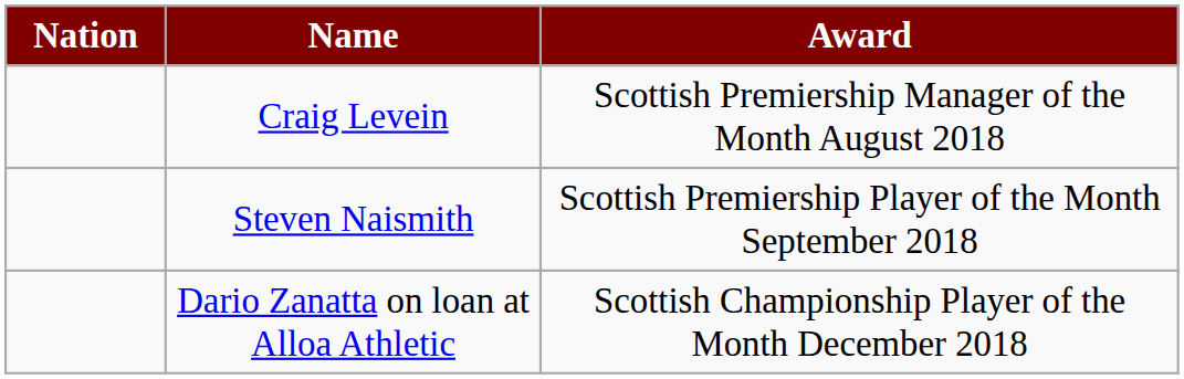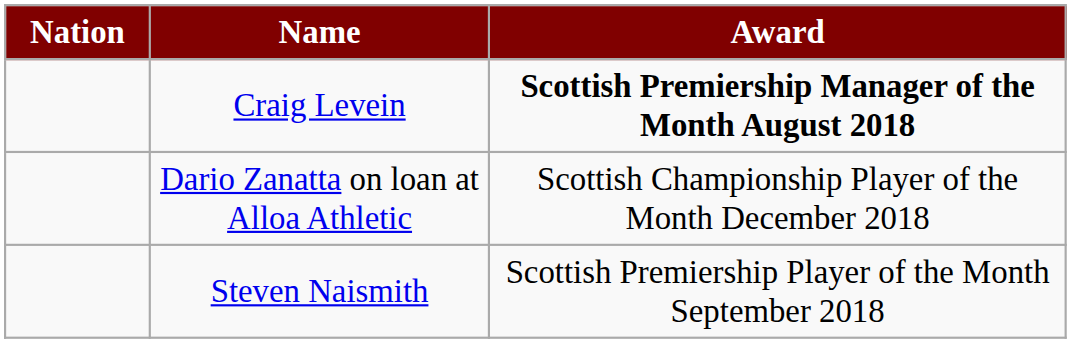 <table class="wikitable" style="font-size: 95%; text-align: center;">
 <tr>
 <th scope="col" style="background:maroon; color:white; width:60px;">Nation</th>
 <th scope="col" style="background:maroon; color:white; width:150px;">Name</th>
 <th scope="col" style="background:maroon; color:white; width:260px;">Award</th>
 </tr>
 <tr>
 <td></td>
 <td><a href='#'>Craig Levein</a></td>
-<td>Scottish Premiership Manager of the Month August 2018</td>
+<td><strong>Scottish Premiership Manager of the Month August 2018</strong></td>
+</tr>
+<tr>
+<td></td>
+<td><a href='#'>Dario Zanatta</a> on loan at <a href='#'>Alloa Athletic</a></td>
+<td>Scottish Championship Player of the Month December 2018</td>
 </tr>
 <tr>
 <td></td>
 <td><a href='#'>Steven Naismith</a></td>
 <td>Scottish Premiership Player of the Month September 2018</td>
 </tr>
-<tr>
-<td></td>
-<td><a href='#'>Dario Zanatta</a> on loan at <a href='#'>Alloa Athletic</a></td>
-<td>Scottish Championship Player of the Month December 2018</td>
-</tr>
 </table>
